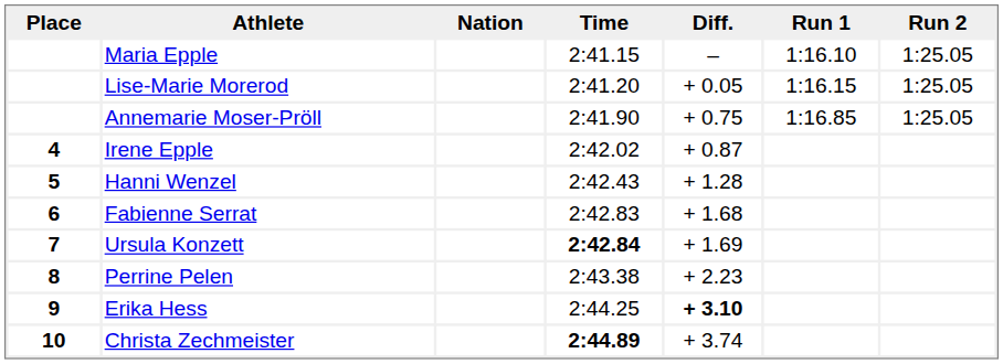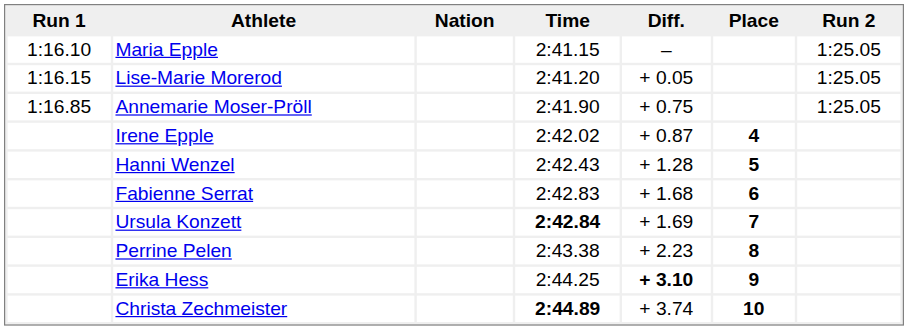 <table style="border-style:solid;border-width:1px;border-color:#808080;background-color:#EFEFEF" cellspacing="2" cellpadding="2" width="750px">
 <tr bgcolor="#EFEFEF">
-<th>Place</th>
+<th>Run 1</th>
 <th>Athlete</th>
 <th>Nation</th>
 <th>Time</th>
 <th>Diff.</th>
-<th>Run 1</th>
+<th>Place</th>
 <th>Run 2</th>
 </tr>
 <tr align="center" valign="top" bgcolor="#FFFFFF">
-<th></th>
+<td>1:16.10</td>
 <td align="left"><a href='#'>Maria Epple</a></td>
 <td align="left"></td>
 <td>2:41.15</td>
 <td>–</td>
-<td>1:16.10</td>
+<th></th>
 <td>1:25.05</td>
 </tr>
 <tr align="center" valign="top" bgcolor="#FFFFFF">
-<th></th>
+<td>1:16.15</td>
 <td align="left"><a href='#'>Lise-Marie Morerod</a></td>
 <td align="left"></td>
 <td>2:41.20</td>
 <td>+ 0.05</td>
-<td>1:16.15</td>
+<th></th>
 <td>1:25.05</td>
 </tr>
 <tr align="center" valign="top" bgcolor="#FFFFFF">
-<th></th>
+<td>1:16.85</td>
 <td align="left"><a href='#'>Annemarie Moser-Pröll</a></td>
 <td align="left"></td>
 <td>2:41.90</td>
 <td>+ 0.75</td>
-<td>1:16.85</td>
+<th></th>
 <td>1:25.05</td>
 </tr>
 <tr align="center" valign="top" bgcolor="#FFFFFF">
-<th>4</th>
+<td></td>
 <td align="left"><a href='#'>Irene Epple</a></td>
 <td align="left"></td>
 <td>2:42.02</td>
 <td>+ 0.87</td>
-<td></td>
+<th>4</th>
 <td></td>
 </tr>
 <tr align="center" valign="top" bgcolor="#FFFFFF">
-<th>5</th>
+<td></td>
 <td align="left"><a href='#'>Hanni Wenzel</a></td>
 <td align="left"></td>
 <td>2:42.43</td>
 <td>+ 1.28</td>
-<td></td>
+<th>5</th>
 <td></td>
 </tr>
 <tr align="center" valign="top" bgcolor="#FFFFFF">
-<th>6</th>
+<td></td>
 <td align="left"><a href='#'>Fabienne Serrat</a></td>
 <td align="left"></td>
 <td>2:42.83</td>
 <td>+ 1.68</td>
-<td></td>
+<th>6</th>
 <td></td>
 </tr>
 <tr align="center" valign="top" bgcolor="#FFFFFF">
-<th>7</th>
+<td></td>
 <td align="left"><a href='#'>Ursula Konzett</a></td>
 <td align="left"></td>
 <td><strong>2:42.84</strong></td>
 <td>+ 1.69</td>
-<td></td>
+<th>7</th>
 <td></td>
 </tr>
 <tr align="center" valign="top" bgcolor="#FFFFFF">
-<th>8</th>
+<td></td>
 <td align="left"><a href='#'>Perrine Pelen</a></td>
 <td align="left"></td>
 <td>2:43.38</td>
 <td>+ 2.23</td>
-<td></td>
+<th>8</th>
 <td></td>
 </tr>
 <tr align="center" valign="top" bgcolor="#FFFFFF">
-<th>9</th>
+<td></td>
 <td align="left"><a href='#'>Erika Hess</a></td>
 <td align="left"></td>
 <td>2:44.25</td>
 <td><strong>+ 3.10</strong></td>
-<td></td>
+<th>9</th>
 <td></td>
 </tr>
 <tr align="center" valign="top" bgcolor="#FFFFFF">
-<th>10</th>
+<td></td>
 <td align="left"><a href='#'>Christa Zechmeister</a></td>
 <td align="left"></td>
 <td><strong>2:44.89</strong></td>
 <td>+ 3.74</td>
-<td></td>
+<th>10</th>
 <td></td>
 </tr>
 </table>
